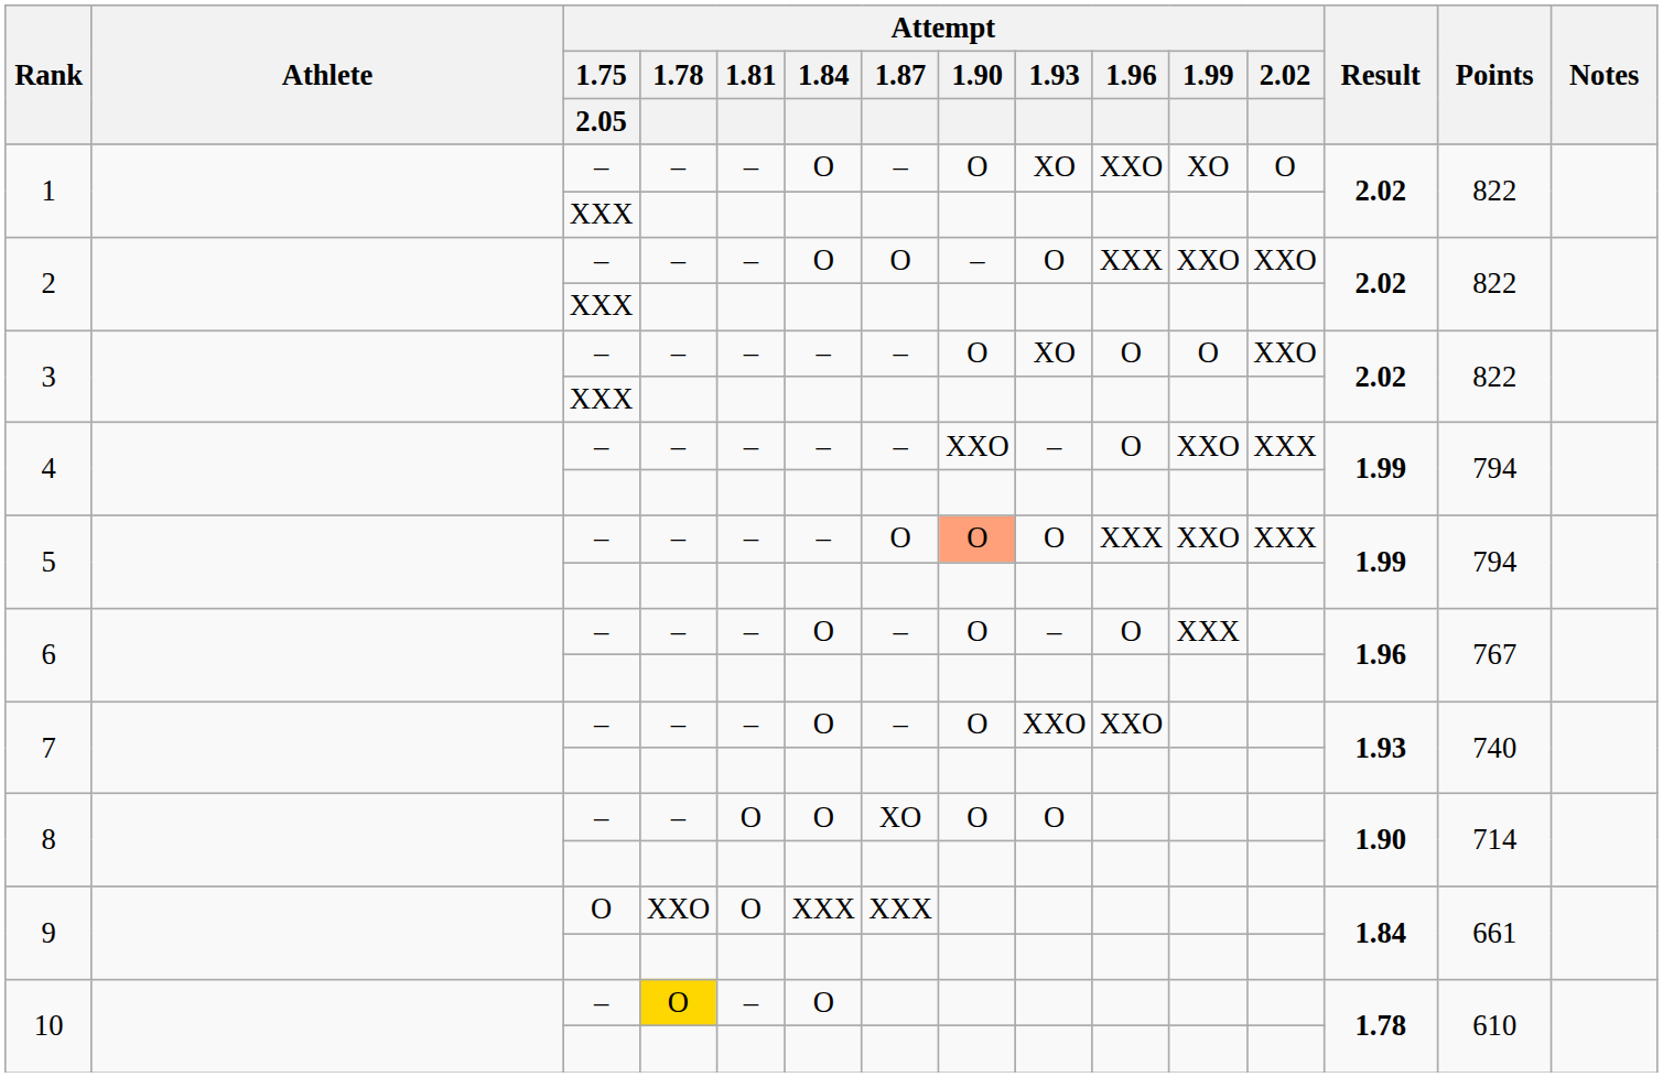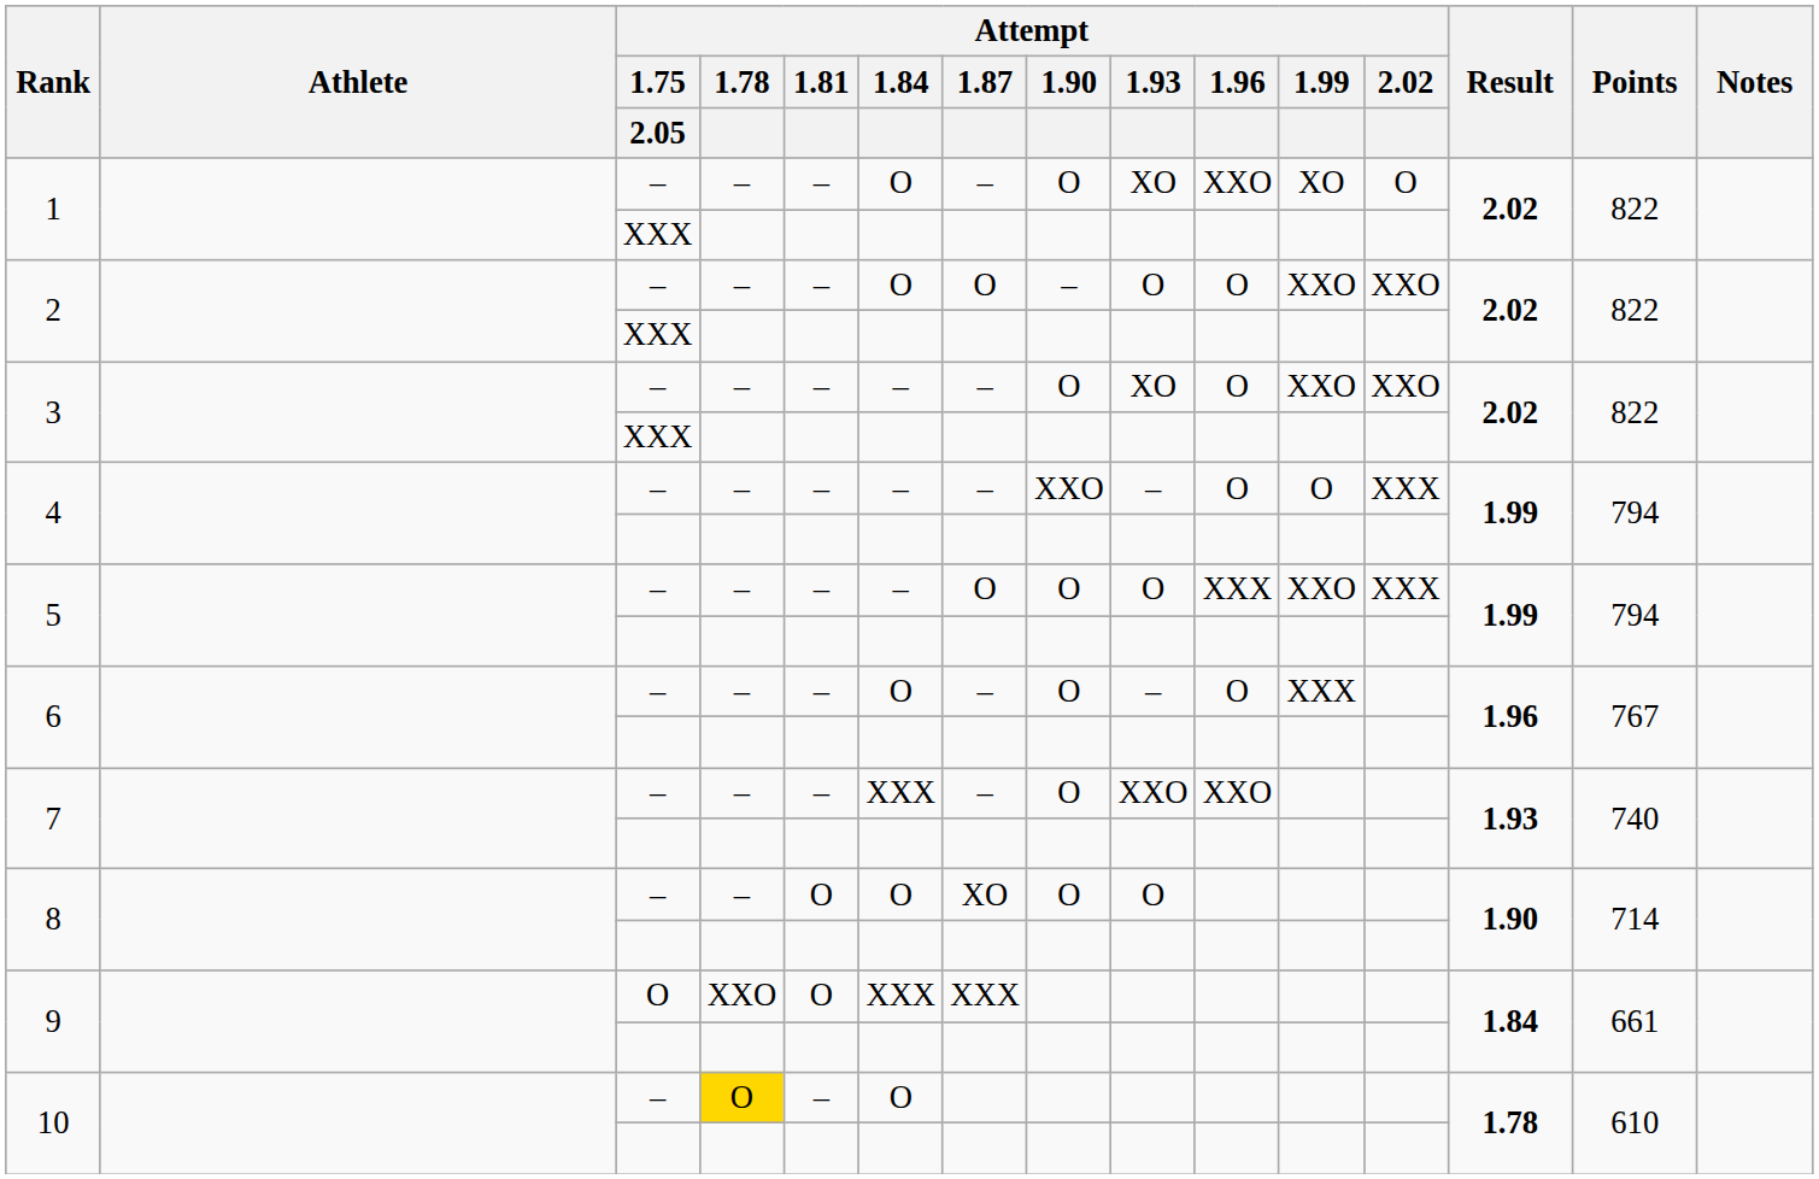 <table class="wikitable" style="text-align:center">
 <tr>
 <th rowspan=3 width=40>Rank</th>
 <th rowspan=3 width=250>Athlete</th>
 <th colspan=10>Attempt</th>
 <th rowspan=3 width=55>Result</th>
 <th rowspan=3 width=55>Points</th>
 <th rowspan=3 width=50>Notes</th>
 </tr>
 <tr>
 <th width=30>1.75</th>
 <th width=30>1.78</th>
 <th width=30>1.81</th>
 <th width=30>1.84</th>
 <th width=30>1.87</th>
 <th width=30>1.90</th>
 <th width=30>1.93</th>
 <th width=30>1.96</th>
 <th width=30>1.99</th>
 <th width=30>2.02</th>
 </tr>
 <tr>
 <th>2.05</th>
 <th></th>
 <th></th>
 <th></th>
 <th></th>
 <th></th>
 <th></th>
 <th></th>
 <th></th>
 <th></th>
 </tr>
 <tr>
 <td rowspan=2>1</td>
 <td rowspan=2 align="left"></td>
 <td>–</td>
 <td>–</td>
 <td>–</td>
 <td>O</td>
 <td>–</td>
 <td>O</td>
 <td>XO</td>
 <td>XXO</td>
 <td>XO</td>
 <td>O</td>
 <td rowspan=2><strong>2.02</strong></td>
 <td rowspan=2>822</td>
 <td rowspan=2></td>
 </tr>
 <tr>
 <td>XXX</td>
 <td></td>
 <td></td>
 <td></td>
 <td></td>
 <td></td>
 <td></td>
 <td></td>
 <td></td>
 <td></td>
 </tr>
 <tr>
 <td rowspan=2>2</td>
 <td rowspan=2 align="left"></td>
 <td>–</td>
 <td>–</td>
 <td>–</td>
 <td>O</td>
 <td>O</td>
 <td>–</td>
 <td>O</td>
-<td>XXX</td>
+<td>O</td>
 <td>XXO</td>
 <td>XXO</td>
 <td rowspan=2><strong>2.02</strong></td>
 <td rowspan=2>822</td>
 <td rowspan=2></td>
 </tr>
 <tr>
 <td>XXX</td>
 <td></td>
 <td></td>
 <td></td>
 <td></td>
 <td></td>
 <td></td>
 <td></td>
 <td></td>
 <td></td>
 </tr>
 <tr>
 <td rowspan=2>3</td>
 <td rowspan=2 align="left"></td>
 <td>–</td>
 <td>–</td>
 <td>–</td>
 <td>–</td>
 <td>–</td>
 <td>O</td>
 <td>XO</td>
 <td>O</td>
-<td>O</td>
+<td>XXO</td>
 <td>XXO</td>
 <td rowspan=2><strong>2.02</strong></td>
 <td rowspan=2>822</td>
 <td rowspan=2></td>
 </tr>
 <tr>
 <td>XXX</td>
 <td></td>
 <td></td>
 <td></td>
 <td></td>
 <td></td>
 <td></td>
 <td></td>
 <td></td>
 <td></td>
 </tr>
 <tr>
 <td rowspan=2>4</td>
 <td rowspan=2 align="left"></td>
 <td>–</td>
 <td>–</td>
 <td>–</td>
 <td>–</td>
 <td>–</td>
 <td>XXO</td>
 <td>–</td>
 <td>O</td>
-<td>XXO</td>
+<td>O</td>
 <td>XXX</td>
 <td rowspan=2><strong>1.99</strong></td>
 <td rowspan=2>794</td>
 <td rowspan=2></td>
 </tr>
 <tr>
 <td> </td>
 <td></td>
 <td></td>
 <td></td>
 <td></td>
 <td></td>
 <td></td>
 <td></td>
 <td></td>
 <td></td>
 </tr>
 <tr>
 <td rowspan=2>5</td>
 <td rowspan=2 align="left"></td>
 <td>–</td>
 <td>–</td>
 <td>–</td>
 <td>–</td>
 <td>O</td>
-<td style="background: lightsalmon;">O</td>
+<td>O</td>
 <td>O</td>
 <td>XXX</td>
 <td>XXO</td>
 <td>XXX</td>
 <td rowspan=2><strong>1.99</strong></td>
 <td rowspan=2>794</td>
 <td rowspan=2></td>
 </tr>
 <tr>
 <td> </td>
 <td></td>
 <td></td>
 <td></td>
 <td></td>
 <td></td>
 <td></td>
 <td></td>
 <td></td>
 <td></td>
 </tr>
 <tr>
 <td rowspan=2>6</td>
 <td rowspan=2 align="left"></td>
 <td>–</td>
 <td>–</td>
 <td>–</td>
 <td>O</td>
 <td>–</td>
 <td>O</td>
 <td>–</td>
 <td>O</td>
 <td>XXX</td>
 <td></td>
 <td rowspan=2><strong>1.96</strong></td>
 <td rowspan=2>767</td>
 <td rowspan=2></td>
 </tr>
 <tr>
 <td> </td>
 <td></td>
 <td></td>
 <td></td>
 <td></td>
 <td></td>
 <td></td>
 <td></td>
 <td></td>
 <td></td>
 </tr>
 <tr>
 <td rowspan=2>7</td>
 <td rowspan=2 align="left"></td>
 <td>–</td>
 <td>–</td>
 <td>–</td>
-<td>O</td>
+<td>XXX</td>
 <td>–</td>
 <td>O</td>
 <td>XXO</td>
 <td>XXO</td>
 <td></td>
 <td></td>
 <td rowspan=2><strong>1.93</strong></td>
 <td rowspan=2>740</td>
 <td rowspan=2></td>
 </tr>
 <tr>
 <td> </td>
 <td></td>
 <td></td>
 <td></td>
 <td></td>
 <td></td>
 <td></td>
 <td></td>
 <td></td>
 <td></td>
 </tr>
 <tr>
 <td rowspan=2>8</td>
 <td rowspan=2 align="left"></td>
 <td>–</td>
 <td>–</td>
 <td>O</td>
 <td>O</td>
 <td>XO</td>
 <td>O</td>
 <td>O</td>
 <td></td>
 <td></td>
 <td></td>
 <td rowspan=2><strong>1.90</strong></td>
 <td rowspan=2>714</td>
 <td rowspan=2></td>
 </tr>
 <tr>
 <td> </td>
 <td></td>
 <td></td>
 <td></td>
 <td></td>
 <td></td>
 <td></td>
 <td></td>
 <td></td>
 <td></td>
 </tr>
 <tr>
 <td rowspan=2>9</td>
 <td rowspan=2 align="left"></td>
 <td>O</td>
 <td>XXO</td>
 <td>O</td>
 <td>XXX</td>
 <td>XXX</td>
 <td></td>
 <td></td>
 <td></td>
 <td></td>
 <td></td>
 <td rowspan=2><strong>1.84</strong></td>
 <td rowspan=2>661</td>
 <td rowspan=2></td>
 </tr>
 <tr>
 <td> </td>
 <td></td>
 <td></td>
 <td></td>
 <td></td>
 <td></td>
 <td></td>
 <td></td>
 <td></td>
 <td></td>
 </tr>
 <tr>
 <td rowspan=2>10</td>
 <td rowspan=2 align="left"></td>
 <td>–</td>
 <td style="background: gold;">O</td>
 <td>–</td>
 <td>O</td>
 <td></td>
 <td></td>
 <td></td>
 <td></td>
 <td></td>
 <td></td>
 <td rowspan=2><strong>1.78</strong></td>
 <td rowspan=2>610</td>
 <td rowspan=2></td>
 </tr>
 <tr>
 <td> </td>
 <td></td>
 <td></td>
 <td></td>
 <td></td>
 <td></td>
 <td></td>
 <td></td>
 <td></td>
 <td></td>
 </tr>
 </table>
